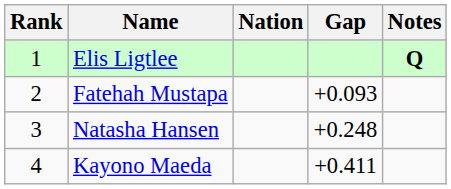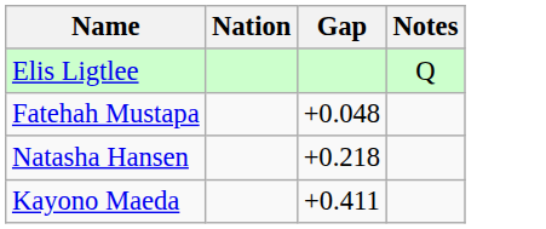 <table class="wikitable sortable" style="text-align:center">
 <tr>
-<th>Rank</th>
 <th>Name</th>
 <th>Nation</th>
 <th>Gap</th>
 <th>Notes</th>
 </tr>
 <tr bgcolor=ccffcc>
-<td>1</td>
 <td align=left><a href='#'>Elis Ligtlee</a></td>
 <td align=left></td>
 <td></td>
-<td><strong>Q</strong></td>
+<td>Q</td>
 </tr>
 <tr>
-<td>2</td>
 <td align=left><a href='#'>Fatehah Mustapa</a></td>
 <td align=left></td>
-<td>+0.093</td>
+<td>+0.048</td>
 <td></td>
 </tr>
 <tr>
-<td>3</td>
 <td align=left><a href='#'>Natasha Hansen</a></td>
 <td align=left></td>
-<td>+0.248</td>
+<td>+0.218</td>
 <td></td>
 </tr>
 <tr>
-<td>4</td>
 <td align=left><a href='#'>Kayono Maeda</a></td>
 <td align=left></td>
 <td>+0.411</td>
 <td></td>
 </tr>
 </table>
